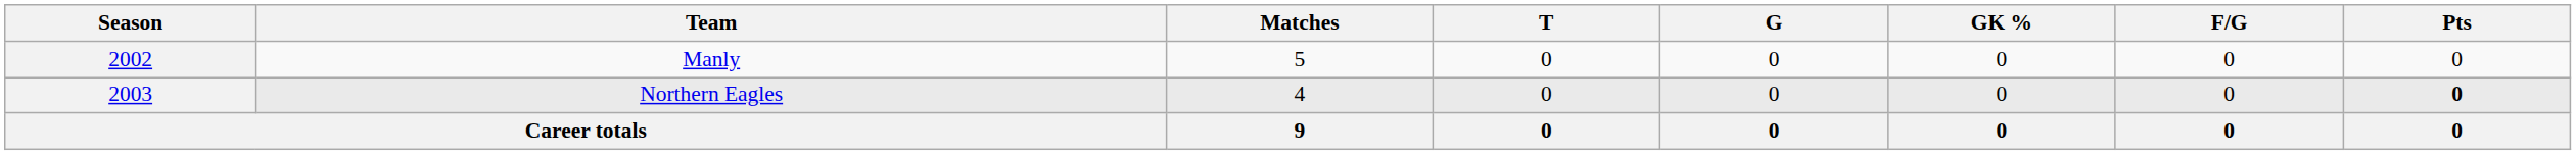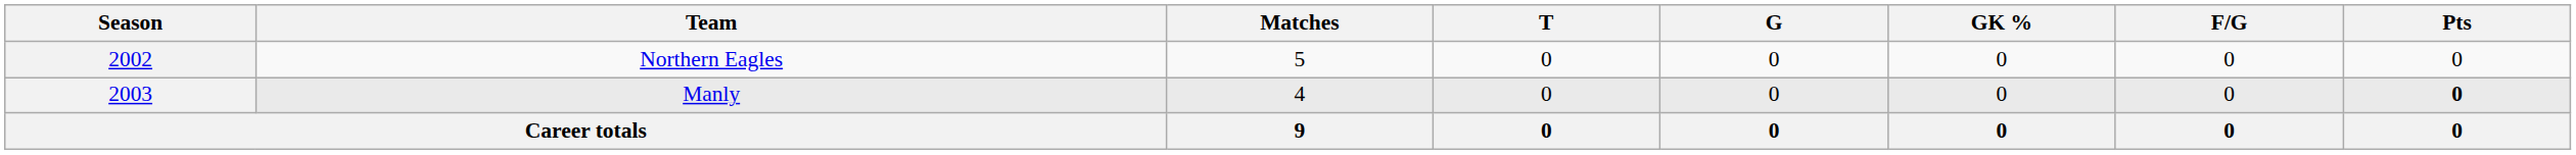 <table class="wikitable sortable"  style="font-size:90%; text-align:center; width:85%;">
 <tr>
 <th width=2%>Season</th>
 <th width=8%>Team</th>
 <th width=2%>Matches</th>
 <th width=2%>T</th>
 <th width=2%>G</th>
 <th width=2%>GK %</th>
 <th width=2%>F/G</th>
 <th width=2%>Pts</th>
 </tr>
 <tr>
 <th scope="row" style="text-align:center; font-weight:normal"><a href='#'>2002</a></th>
-<td style="text-align:center;"> <a href='#'>Manly</a></td>
+<td style="text-align:center;"> <a href='#'>Northern Eagles</a></td>
 <td>5</td>
 <td>0</td>
 <td>0</td>
 <td>0</td>
 <td>0</td>
 <td>0</td>
 </tr>
 <tr style="background:#eaeaea;">
 <th scope="row" style="text-align:center; font-weight:normal"><a href='#'>2003</a></th>
-<td style="text-align:center;"> <a href='#'>Northern Eagles</a></td>
+<td style="text-align:center;"> <a href='#'>Manly</a></td>
 <td>4</td>
 <td>0</td>
 <td>0</td>
 <td>0</td>
 <td>0</td>
 <td><strong>0</strong></td>
 </tr>
 <tr class="sortbottom">
 <th colspan=2>Career totals</th>
 <th>9</th>
 <th>0</th>
 <th>0</th>
 <th>0</th>
 <th>0</th>
 <th>0</th>
 </tr>
 </table>
